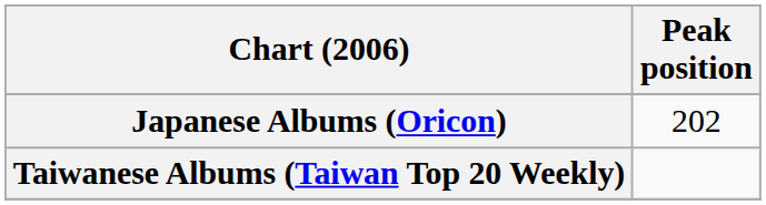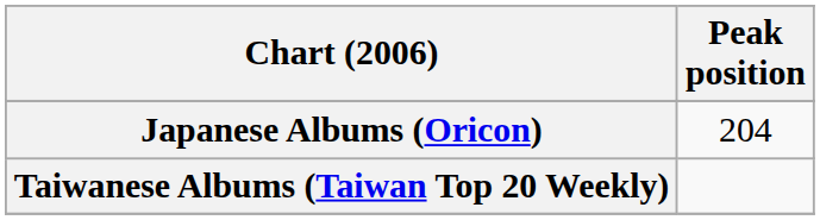 <table class="wikitable sortable plainrowheaders" style="text-align:center;">
 <tr>
 <th>Chart (2006)</th>
 <th>Peak<br>position</th>
 </tr>
 <tr>
 </tr>
 <tr>
 <th scope="row">Japanese Albums (<a href='#'>Oricon</a>)</th>
-<td style="text-align:center;">202</td>
+<td style="text-align:center;">204</td>
 </tr>
 <tr>
 <th scope="row">Taiwanese Albums (<a href='#'>Taiwan</a> Top 20 Weekly)</th>
 <td></td>
 </tr>
 <tr>
 </tr>
 </table>
